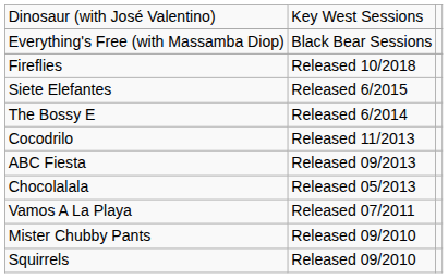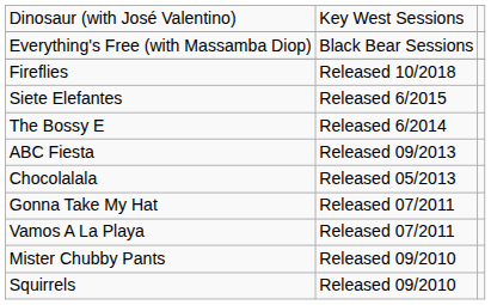 <table class="wikitable">
 <tr>
 <td>Dinosaur (with José Valentino)</td>
 <td>Key West Sessions</td>
 <td></td>
 </tr>
 <tr>
 </tr>
 <tr>
 <td>Everything's Free (with Massamba Diop)</td>
 <td>Black Bear Sessions</td>
 <td></td>
 </tr>
 <tr>
 </tr>
 <tr>
 <td>Fireflies</td>
 <td>Released 10/2018</td>
 <td></td>
 </tr>
 <tr>
 <td>Siete Elefantes</td>
 <td>Released 6/2015</td>
 <td></td>
 </tr>
 <tr>
 <td>The Bossy E</td>
 <td>Released 6/2014</td>
 <td></td>
 </tr>
 <tr>
-<td>Cocodrilo</td>
-<td>Released 11/2013</td>
-<td></td>
-</tr>
-<tr>
 <td>ABC Fiesta</td>
 <td>Released 09/2013</td>
 <td></td>
 </tr>
 <tr>
 <td>Chocolalala</td>
 <td>Released 05/2013</td>
+<td></td>
+</tr>
+<tr>
+<td>Gonna Take My Hat</td>
+<td>Released 07/2011</td>
 <td></td>
 </tr>
 <tr>
 <td>Vamos A La Playa</td>
 <td>Released 07/2011</td>
 <td></td>
 </tr>
 <tr>
 <td>Mister Chubby Pants</td>
 <td>Released 09/2010</td>
 <td></td>
 </tr>
 <tr>
 <td>Squirrels</td>
 <td>Released 09/2010</td>
 <td></td>
 </tr>
 </table>
